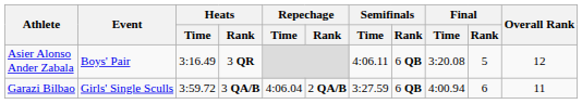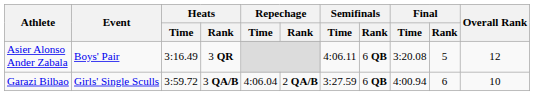 <table class="wikitable" style="font-size:90%">
 <tr>
 <th rowspan="2">Athlete</th>
 <th rowspan="2">Event</th>
 <th colspan="2">Heats</th>
 <th colspan="2">Repechage</th>
 <th colspan="2">Semifinals</th>
 <th colspan="2">Final</th>
 <th rowspan="2">Overall Rank</th>
 </tr>
 <tr>
 <th>Time</th>
 <th>Rank</th>
 <th>Time</th>
 <th>Rank</th>
 <th>Time</th>
 <th>Rank</th>
 <th>Time</th>
 <th>Rank</th>
 </tr>
 <tr>
 <td><a href='#'>Asier Alonso</a><br><a href='#'>Ander Zabala</a></td>
 <td><a href='#'>Boys' Pair</a></td>
 <td align=center>3:16.49</td>
 <td align=center>3 <strong>QR</strong></td>
 <td colspan=2 bgcolor=#DCDCDC></td>
 <td align=center>4:06.11</td>
 <td align=center>6 <strong>QB</strong></td>
 <td align=center>3:20.08</td>
 <td align=center>5</td>
 <td align=center>12</td>
 </tr>
 <tr>
 <td><a href='#'>Garazi Bilbao</a></td>
 <td><a href='#'>Girls' Single Sculls</a></td>
 <td align=center>3:59.72</td>
 <td align=center>3 <strong>QA/B</strong></td>
 <td align=center>4:06.04</td>
 <td align=center>2 <strong>QA/B</strong></td>
 <td align=center>3:27.59</td>
 <td align=center>6 <strong>QB</strong></td>
 <td align=center>4:00.94</td>
 <td align=center>6</td>
-<td align=center>11</td>
+<td align=center>10</td>
 </tr>
 </table>
